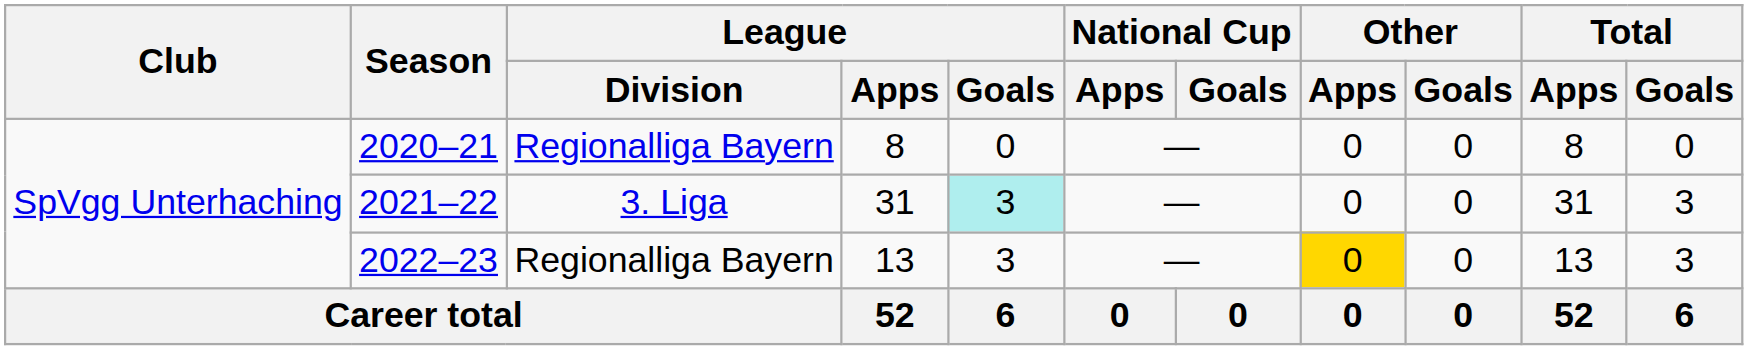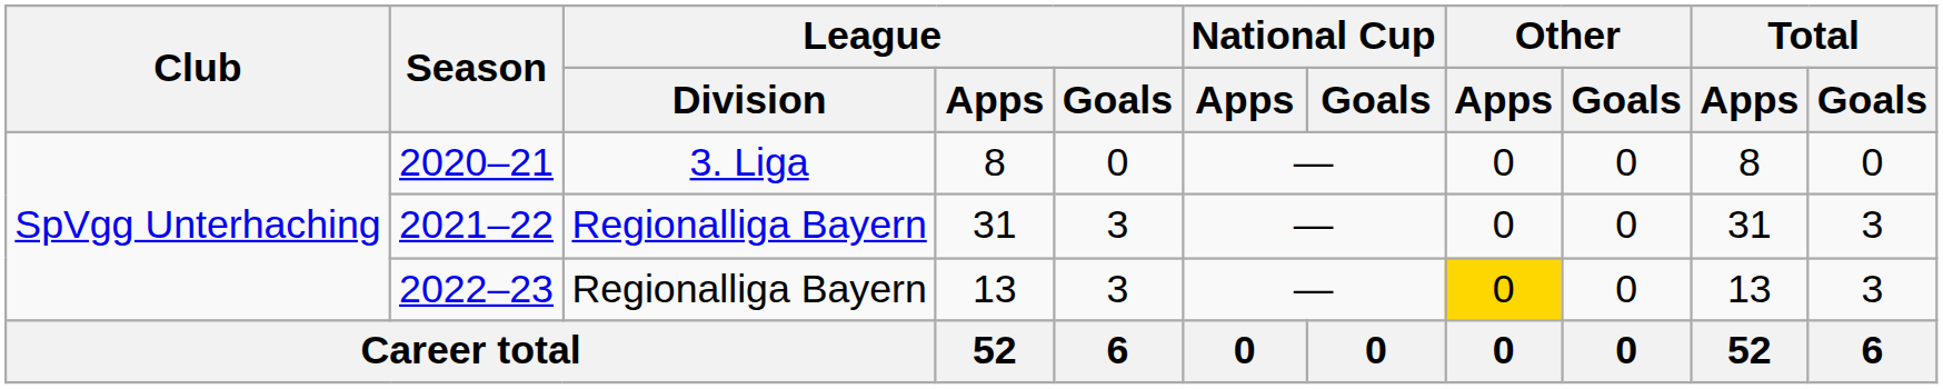 <table class="wikitable" style="text-align: center">
 <tr>
 <th rowspan="2">Club</th>
 <th rowspan="2">Season</th>
 <th colspan="3">League</th>
 <th colspan="2">National Cup</th>
 <th colspan="2">Other</th>
 <th colspan="2">Total</th>
 </tr>
 <tr>
 <th>Division</th>
 <th>Apps</th>
 <th>Goals</th>
 <th>Apps</th>
 <th>Goals</th>
 <th>Apps</th>
 <th>Goals</th>
 <th>Apps</th>
 <th>Goals</th>
 </tr>
 <tr>
 <td rowspan="3"><a href='#'>SpVgg Unterhaching</a></td>
 <td><a href='#'>2020–21</a></td>
-<td><a href='#'>Regionalliga Bayern</a></td>
+<td><a href='#'>3. Liga</a></td>
 <td>8</td>
 <td>0</td>
 <td colspan="2">—</td>
 <td>0</td>
 <td>0</td>
 <td>8</td>
 <td>0</td>
 </tr>
 <tr>
 <td><a href='#'>2021–22</a></td>
-<td><a href='#'>3. Liga</a></td>
+<td><a href='#'>Regionalliga Bayern</a></td>
 <td>31</td>
-<td style="background: paleturquoise;">3</td>
+<td>3</td>
 <td colspan="2">—</td>
 <td>0</td>
 <td>0</td>
 <td>31</td>
 <td>3</td>
 </tr>
 <tr>
 <td><a href='#'>2022–23</a></td>
 <td>Regionalliga Bayern</td>
 <td>13</td>
 <td>3</td>
 <td colspan="2">—</td>
 <td style="background: gold;">0</td>
 <td>0</td>
 <td>13</td>
 <td>3</td>
 </tr>
 <tr>
 <th colspan="3">Career total</th>
 <th>52</th>
 <th>6</th>
 <th>0</th>
 <th>0</th>
 <th>0</th>
 <th>0</th>
 <th>52</th>
 <th>6</th>
 </tr>
 </table>
